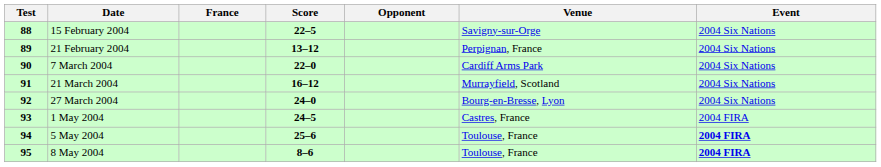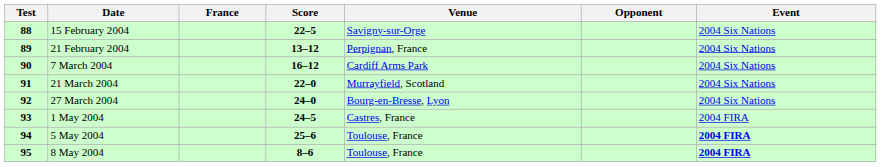 <table class="wikitable sortable" style="width:100%">
 <tr>
 <th style="width:5%">Test</th>
 <th style="width:15%">Date</th>
 <th style="width:10%">France</th>
 <th style="width:9%">Score</th>
+<th>Venue</th>
 <th>Opponent</th>
-<th>Venue</th>
 <th>Event</th>
 </tr>
 <tr bgcolor=#ccffcc>
 <td align=center><strong>88</strong></td>
 <td>15 February 2004</td>
 <td></td>
 <td align="center"><strong>22–5</strong></td>
+<td><a href='#'>Savigny-sur-Orge</a></td>
 <td></td>
-<td><a href='#'>Savigny-sur-Orge</a></td>
 <td><a href='#'>2004 Six Nations</a></td>
 </tr>
 <tr bgcolor=#ccffcc>
 <td align=center><strong>89</strong></td>
 <td>21 February 2004</td>
 <td></td>
 <td align="center"><strong>13–12</strong></td>
+<td><a href='#'>Perpignan</a>, France</td>
 <td></td>
-<td><a href='#'>Perpignan</a>, France</td>
 <td><a href='#'>2004 Six Nations</a></td>
 </tr>
 <tr bgcolor=#ccffcc>
 <td align=center><strong>90</strong></td>
 <td>7 March 2004</td>
 <td></td>
-<td align="center"><strong>22–0</strong></td>
+<td align="center"><strong>16–12</strong></td>
+<td><a href='#'>Cardiff Arms Park</a></td>
 <td></td>
-<td><a href='#'>Cardiff Arms Park</a></td>
 <td><a href='#'>2004 Six Nations</a></td>
 </tr>
 <tr bgcolor=#ccffcc>
 <td align=center><strong>91</strong></td>
 <td>21 March 2004</td>
 <td></td>
-<td align="center"><strong>16–12</strong></td>
+<td align="center"><strong>22–0</strong></td>
+<td><a href='#'>Murrayfield</a>, Scotland</td>
 <td></td>
-<td><a href='#'>Murrayfield</a>, Scotland</td>
 <td><a href='#'>2004 Six Nations</a></td>
 </tr>
 <tr bgcolor=#ccffcc>
 <td align=center><strong>92</strong></td>
 <td>27 March 2004</td>
 <td></td>
 <td align="center"><strong>24–0</strong></td>
+<td><a href='#'>Bourg-en-Bresse</a>, <a href='#'>Lyon</a></td>
 <td></td>
-<td><a href='#'>Bourg-en-Bresse</a>, <a href='#'>Lyon</a></td>
 <td><a href='#'>2004 Six Nations</a></td>
 </tr>
 <tr bgcolor=#ccffcc>
 <td align=center><strong>93</strong></td>
 <td>1 May 2004</td>
 <td></td>
 <td align="center"><strong>24–5</strong></td>
+<td><a href='#'>Castres</a>, France</td>
 <td></td>
-<td><a href='#'>Castres</a>, France</td>
 <td><a href='#'>2004 FIRA</a></td>
 </tr>
 <tr bgcolor=#ccffcc>
 <td align=center><strong>94</strong></td>
 <td>5 May 2004</td>
 <td></td>
 <td align="center"><strong>25–6</strong></td>
+<td><a href='#'>Toulouse</a>, France</td>
 <td></td>
-<td><a href='#'>Toulouse</a>, France</td>
 <td><strong><a href='#'>2004 FIRA</a></strong></td>
 </tr>
 <tr bgcolor=#ccffcc>
 <td align=center><strong>95</strong></td>
 <td>8 May 2004</td>
 <td></td>
 <td align="center"><strong>8–6</strong></td>
+<td><a href='#'>Toulouse</a>, France</td>
 <td></td>
-<td><a href='#'>Toulouse</a>, France</td>
 <td><strong><a href='#'>2004 FIRA</a></strong></td>
 </tr>
 </table>
